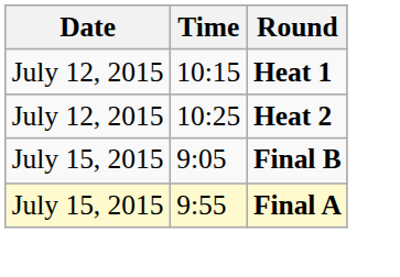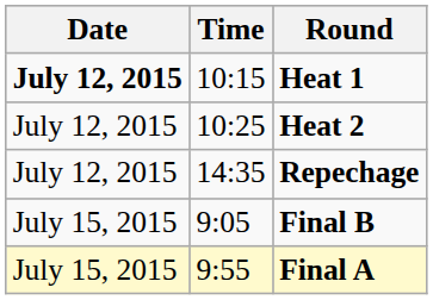 <table class="wikitable">
 <tr>
 <th>Date</th>
 <th>Time</th>
 <th>Round</th>
 </tr>
 <tr>
-<td>July 12, 2015</td>
+<td><strong>July 12, 2015</strong></td>
 <td>10:15</td>
 <td><strong>Heat 1</strong></td>
 </tr>
 <tr>
 <td>July 12, 2015</td>
 <td>10:25</td>
 <td><strong>Heat 2</strong></td>
+</tr>
+<tr>
+<td>July 12, 2015</td>
+<td>14:35</td>
+<td><strong>Repechage</strong></td>
 </tr>
 <tr>
 <td>July 15, 2015</td>
 <td>9:05</td>
 <td><strong>Final B</strong></td>
 </tr>
 <tr style=background:lemonchiffon>
 <td>July 15, 2015</td>
 <td>9:55</td>
 <td><strong>Final A</strong></td>
 </tr>
 </table>
